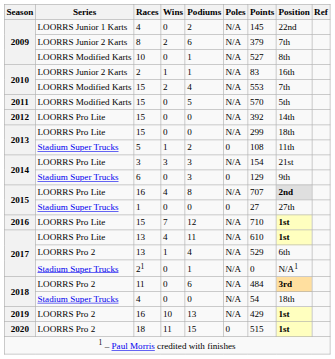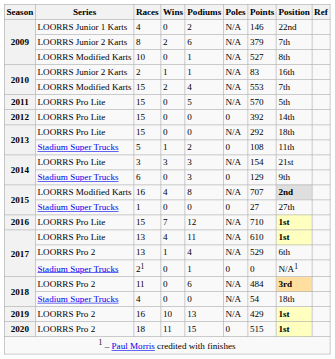 <table class="wikitable" style="font-size: 95%;">
 <tr>
 <th>Season</th>
 <th>Series</th>
 <th>Races</th>
 <th>Wins</th>
 <th>Podiums</th>
 <th>Poles</th>
 <th>Points</th>
 <th>Position</th>
 <th>Ref</th>
 </tr>
 <tr>
 <th rowspan=3>2009</th>
 <td>LOORRS Junior 1 Karts</td>
 <td>4</td>
 <td>0</td>
 <td>2</td>
 <td>N/A</td>
-<td>145</td>
+<td>146</td>
 <td>22nd</td>
 <td></td>
 </tr>
 <tr>
 <td>LOORRS Junior 2 Karts</td>
 <td>8</td>
 <td>2</td>
 <td>6</td>
 <td>N/A</td>
 <td>379</td>
 <td>7th</td>
 <td></td>
 </tr>
 <tr>
 <td>LOORRS Modified Karts</td>
 <td>10</td>
 <td>0</td>
 <td>1</td>
 <td>N/A</td>
 <td>527</td>
 <td>8th</td>
 <td></td>
 </tr>
 <tr>
 <th rowspan=2>2010</th>
 <td>LOORRS Junior 2 Karts</td>
 <td>2</td>
 <td>1</td>
 <td>1</td>
 <td>N/A</td>
 <td>83</td>
 <td>16th</td>
 <td></td>
 </tr>
 <tr>
 <td>LOORRS Modified Karts</td>
 <td>15</td>
 <td>2</td>
 <td>4</td>
 <td>N/A</td>
 <td>553</td>
 <td>7th</td>
 <td></td>
 </tr>
 <tr>
 <th>2011</th>
-<td>LOORRS Modified Karts</td>
+<td>LOORRS Pro Lite</td>
 <td>15</td>
 <td>0</td>
 <td>5</td>
 <td>N/A</td>
 <td>570</td>
 <td>5th</td>
 <td></td>
 </tr>
 <tr>
 <th>2012</th>
 <td>LOORRS Pro Lite</td>
 <td>15</td>
 <td>0</td>
 <td>0</td>
-<td>N/A</td>
+<td>0</td>
 <td>392</td>
 <td>14th</td>
 <td></td>
 </tr>
 <tr>
 <th rowspan=2>2013</th>
 <td>LOORRS Pro Lite</td>
 <td>15</td>
 <td>0</td>
 <td>0</td>
 <td>N/A</td>
-<td>299</td>
+<td>292</td>
 <td>18th</td>
 <td></td>
 </tr>
 <tr>
 <td><a href='#'>Stadium Super Trucks</a></td>
 <td>5</td>
 <td>1</td>
 <td>2</td>
 <td>0</td>
 <td>108</td>
 <td>11th</td>
 <td></td>
 </tr>
 <tr>
 <th rowspan=2>2014</th>
 <td>LOORRS Pro Lite</td>
 <td>3</td>
 <td>3</td>
 <td>3</td>
 <td>N/A</td>
 <td>154</td>
 <td>21st</td>
 <td></td>
 </tr>
 <tr>
 <td><a href='#'>Stadium Super Trucks</a></td>
 <td>6</td>
 <td>0</td>
 <td>3</td>
 <td>0</td>
 <td>129</td>
 <td>9th</td>
 <td></td>
 </tr>
 <tr>
 <th rowspan=2>2015</th>
-<td>LOORRS Pro Lite</td>
+<td>LOORRS Modified Karts</td>
 <td>16</td>
 <td>4</td>
 <td>8</td>
 <td>N/A</td>
 <td>707</td>
 <td style="background:#DFDFDF;"><strong>2nd</strong></td>
 <td></td>
 </tr>
 <tr>
 <td><a href='#'>Stadium Super Trucks</a></td>
 <td>1</td>
 <td>0</td>
 <td>0</td>
 <td>0</td>
 <td>27</td>
 <td>27th</td>
 <td></td>
 </tr>
 <tr>
 <th>2016</th>
 <td>LOORRS Pro Lite</td>
 <td>15</td>
 <td>7</td>
 <td>12</td>
 <td>N/A</td>
 <td>710</td>
 <td style="background:#FFFFBF;"><strong>1st</strong></td>
 <td></td>
 </tr>
 <tr>
 <th rowspan=3>2017</th>
 <td>LOORRS Pro Lite</td>
 <td>13</td>
 <td>4</td>
 <td>11</td>
 <td>N/A</td>
 <td>610</td>
 <td style="background:#FFFFBF;"><strong>1st</strong></td>
 <td></td>
 </tr>
 <tr>
 <td>LOORRS Pro 2</td>
 <td>13</td>
 <td>1</td>
 <td>4</td>
 <td>N/A</td>
 <td>529</td>
 <td>6th</td>
 <td></td>
 </tr>
 <tr>
 <td><a href='#'>Stadium Super Trucks</a></td>
 <td>2<sup>1</sup></td>
 <td>0</td>
 <td>1</td>
-<td>N/A</td>
+<td>0</td>
 <td>0</td>
 <td>N/A<sup>1</sup></td>
 <td></td>
 </tr>
 <tr>
 <th rowspan=2>2018</th>
 <td>LOORRS Pro 2</td>
 <td>11</td>
 <td>0</td>
 <td>6</td>
 <td>N/A</td>
 <td>484</td>
 <td style="background:#FFDF9F;"><strong>3rd</strong></td>
 <td></td>
 </tr>
 <tr>
 <td><a href='#'>Stadium Super Trucks</a></td>
 <td>4</td>
 <td>0</td>
 <td>0</td>
 <td>N/A</td>
 <td>54</td>
 <td>18th</td>
 <td></td>
 </tr>
 <tr>
 <th>2019</th>
 <td>LOORRS Pro 2</td>
 <td>16</td>
 <td>10</td>
 <td>13</td>
 <td>N/A</td>
 <td>429</td>
 <td style="background:#FFFFBF;"><strong>1st</strong></td>
 <td></td>
 </tr>
 <tr>
 <th>2020</th>
 <td>LOORRS Pro 2</td>
 <td>18</td>
 <td>11</td>
 <td>15</td>
 <td>0</td>
 <td>515</td>
 <td style="background:#FFFFBF;"><strong>1st</strong></td>
 <td></td>
 </tr>
 <tr>
 <td colspan=9 align=center><sup>1</sup> – <a href='#'>Paul Morris</a> credited with finishes</td>
 </tr>
 </table>
